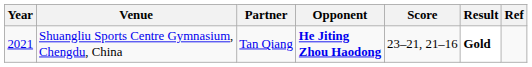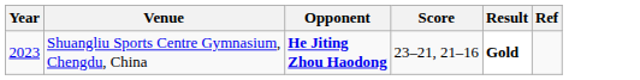 <table class="sortable wikitable" style="font-size: 90%;">
 <tr>
 <th>Year</th>
 <th>Venue</th>
-<th>Partner</th>
 <th>Opponent</th>
 <th>Score</th>
 <th>Result</th>
 <th>Ref</th>
 </tr>
 <tr>
-<td align="center"><a href='#'>2021</a></td>
+<td align="center"><a href='#'>2023</a></td>
 <td align="left"><a href='#'>Shuangliu Sports Centre Gymnasium</a>,<br><a href='#'>Chengdu</a>, China</td>
-<td align="left"> <a href='#'>Tan Qiang</a></td>
 <td align="left"><strong> <a href='#'>He Jiting</a><br> <a href='#'>Zhou Haodong</a></strong></td>
 <td align="left">23–21, 21–16</td>
 <td style="text-align:left; background:white"> <strong>Gold</strong></td>
 <td align="center"></td>
 </tr>
 </table>
